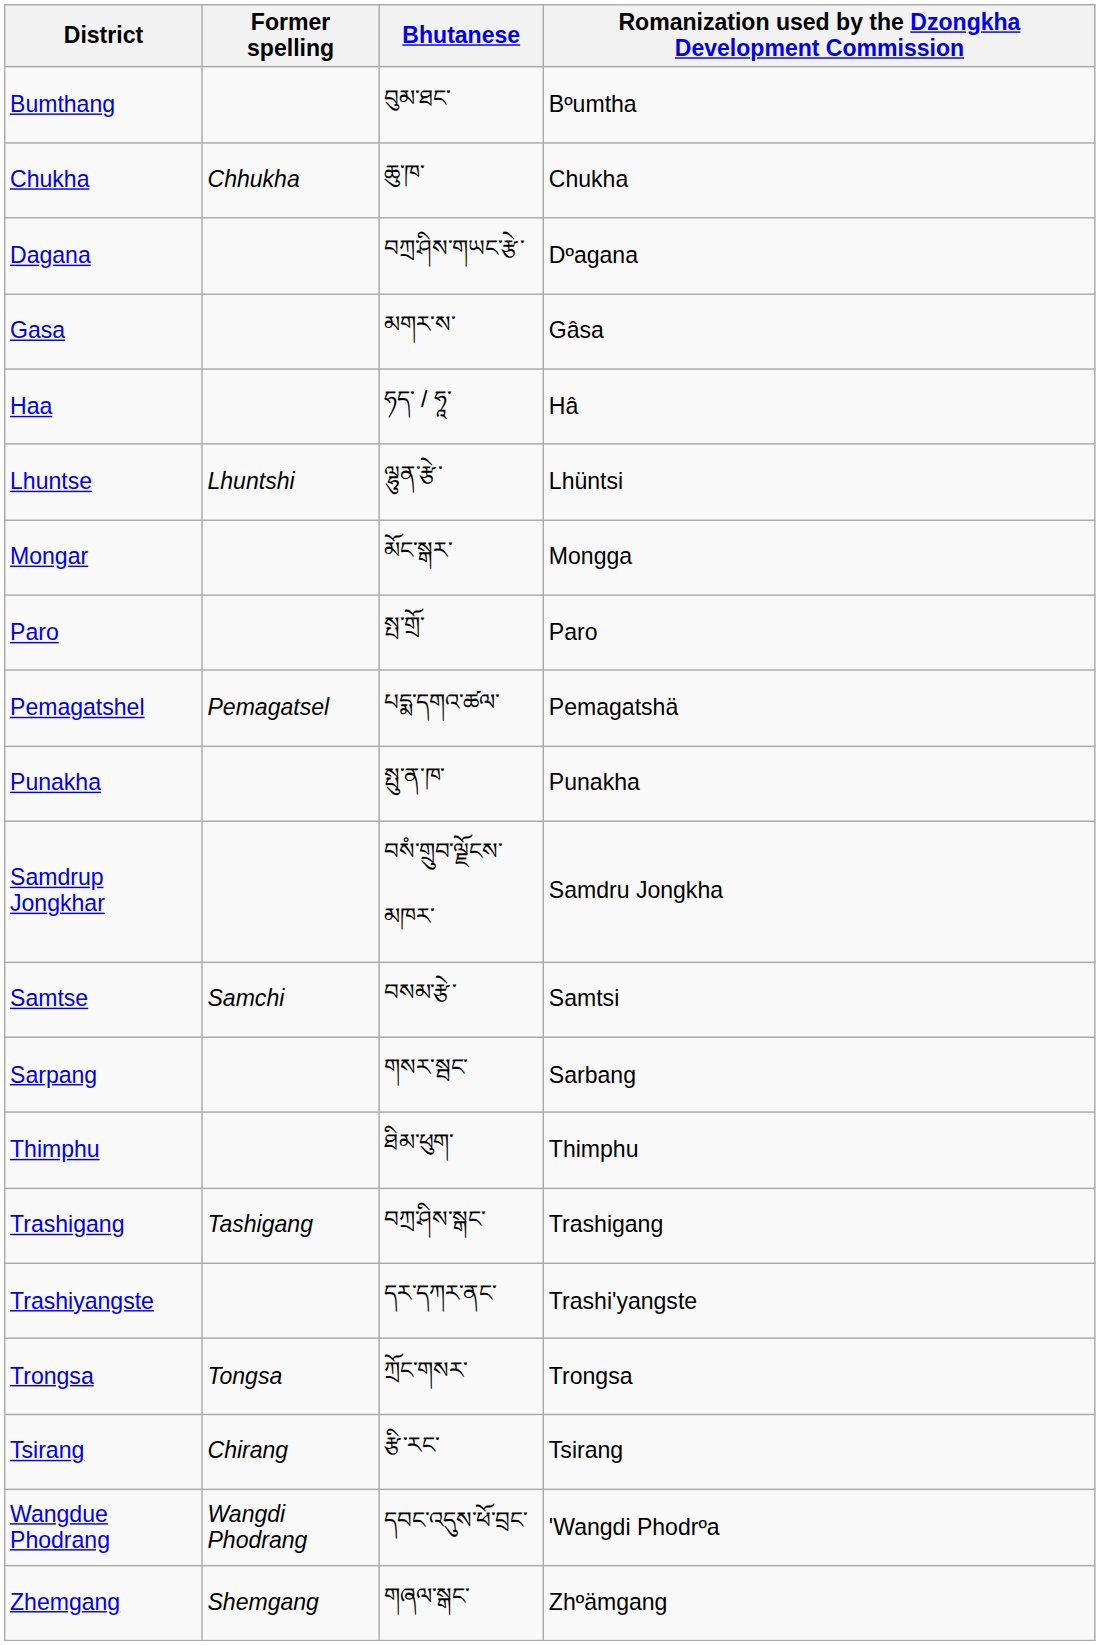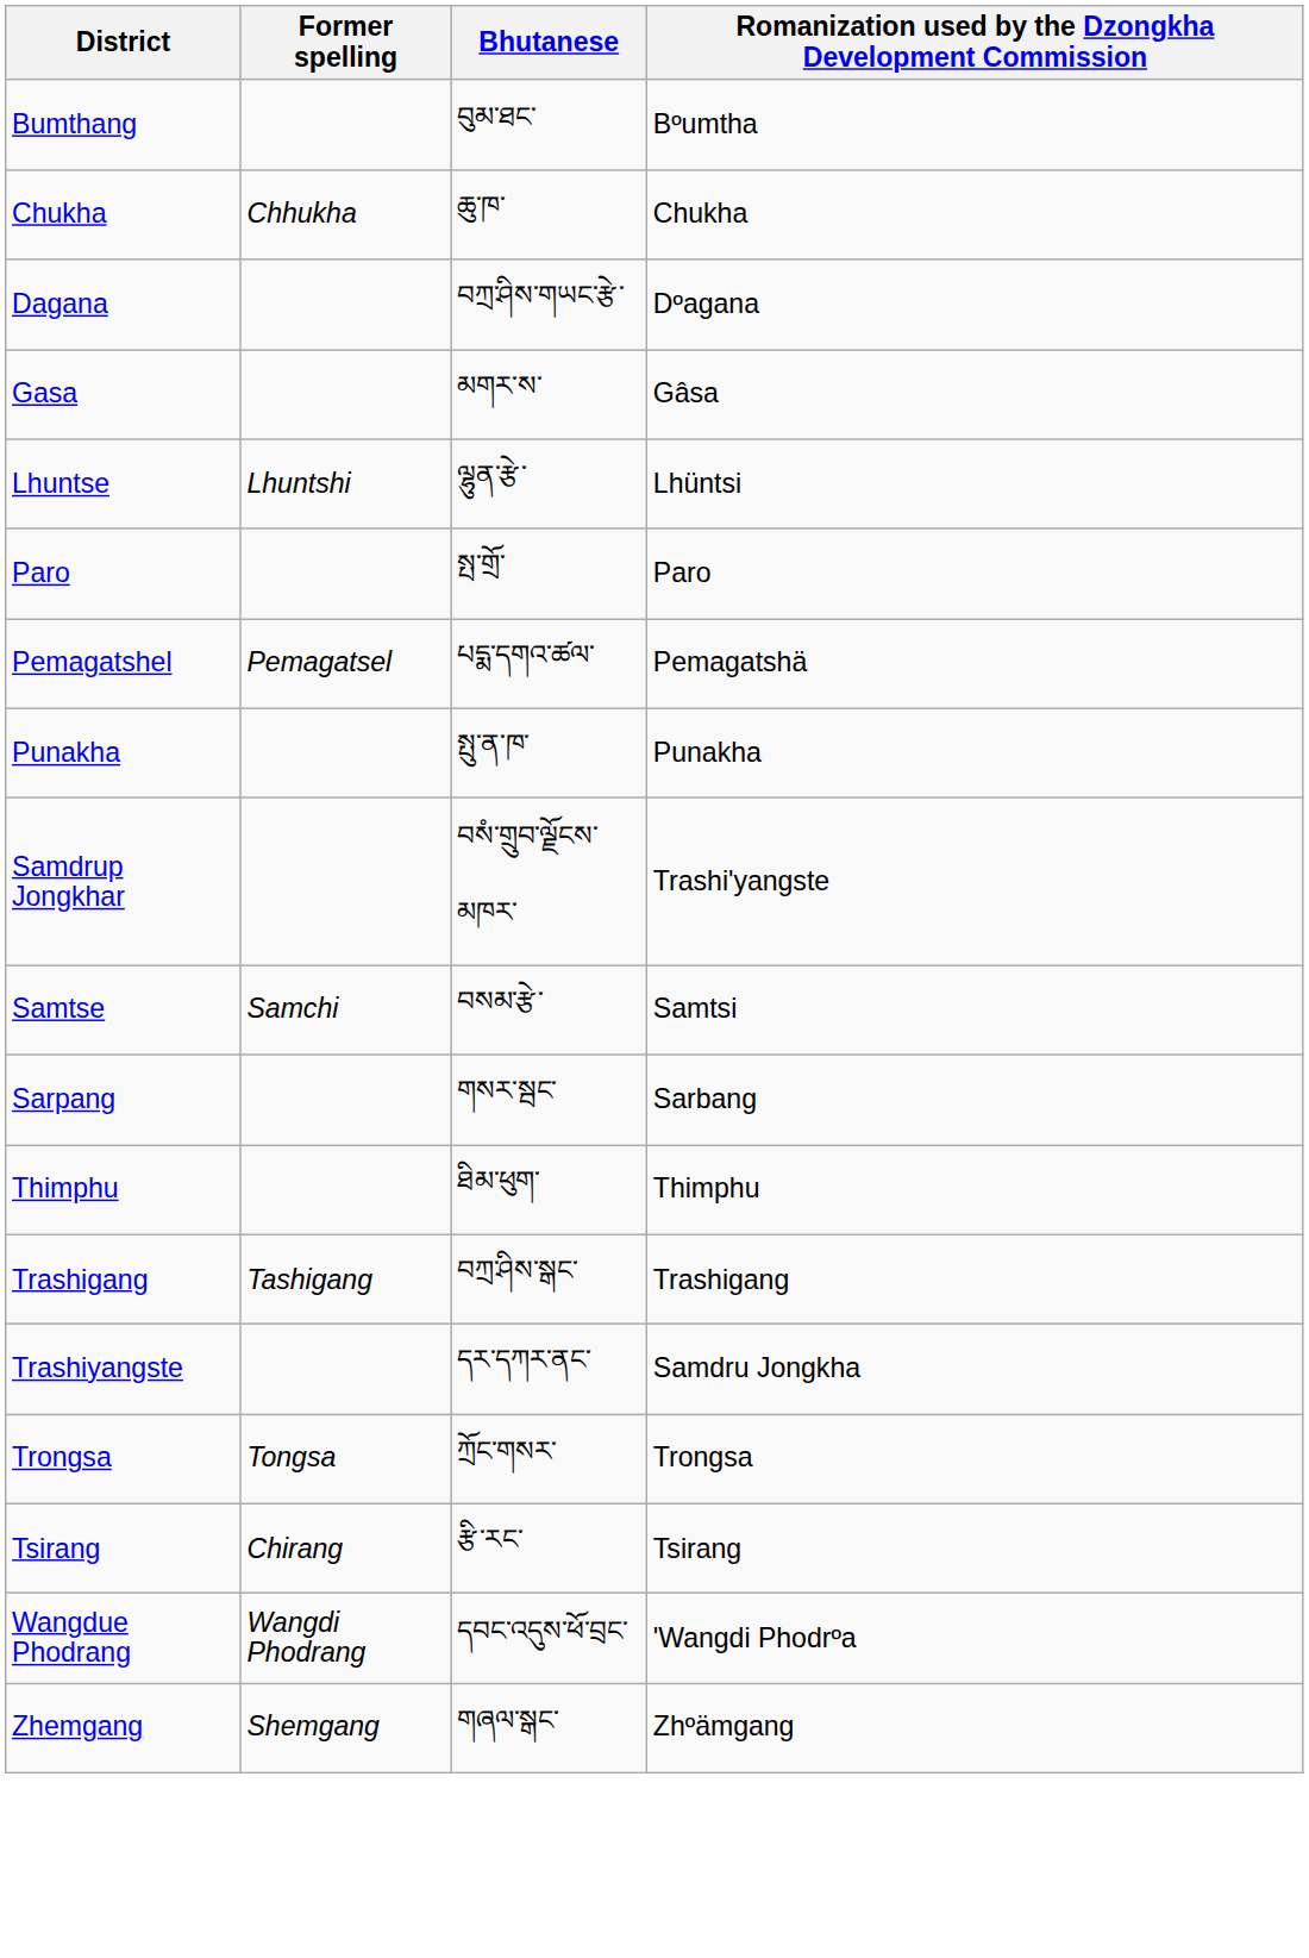 <table class="wikitable sortable static-row-numbers static-row-header-text"  width="60%" style="font-size:100%;">
 <tr>
 <th>District</th>
 <th>Former spelling</th>
 <th><a href='#'>Bhutanese</a></th>
 <th>Romanization used by the <a href='#'>Dzongkha Development Commission</a></th>
 </tr>
 <tr>
 <td><a href='#'>Bumthang</a></td>
 <td></td>
 <td>བུམ་ཐང་</td>
 <td>Bºumtha</td>
 </tr>
 <tr>
 <td><a href='#'>Chukha</a></td>
 <td><em>Chhukha</em></td>
 <td>ཆུ་ཁ་</td>
 <td>Chukha</td>
 </tr>
 <tr>
 <td><a href='#'>Dagana</a></td>
 <td></td>
 <td>བཀྲ་ཤིས་གཡང་རྩེ་</td>
 <td>Dºagana</td>
 </tr>
 <tr>
 <td><a href='#'>Gasa</a></td>
 <td></td>
 <td>མགར་ས་</td>
 <td>Gâsa</td>
 </tr>
 <tr>
-<td><a href='#'>Haa</a></td>
-<td></td>
-<td>ཧད་ / ཧཱ་</td>
-<td>Hâ</td>
-</tr>
-<tr>
 <td><a href='#'>Lhuntse</a></td>
 <td><em>Lhuntshi</em></td>
 <td>ལྷུན་རྩེ་</td>
 <td>Lhüntsi</td>
-</tr>
-<tr>
-<td><a href='#'>Mongar</a></td>
-<td></td>
-<td>མོང་སྒར་</td>
-<td>Mongga</td>
 </tr>
 <tr>
 <td><a href='#'>Paro</a></td>
 <td></td>
 <td>སྤ་གྲོ་</td>
 <td>Paro</td>
 </tr>
 <tr>
 <td><a href='#'>Pemagatshel</a></td>
 <td><em>Pemagatsel</em></td>
 <td>པདྨ་དགའ་ཚལ་</td>
 <td>Pemagatshä</td>
 </tr>
 <tr>
 <td><a href='#'>Punakha</a></td>
 <td></td>
 <td>སྤུ་ན་ཁ་</td>
 <td>Punakha</td>
 </tr>
 <tr>
 <td><a href='#'>Samdrup Jongkhar</a></td>
 <td></td>
 <td>བསཾ་གྲུབ་ལྗོངས་མཁར་</td>
-<td>Samdru Jongkha</td>
+<td>Trashi'yangste</td>
 </tr>
 <tr>
 <td><a href='#'>Samtse</a></td>
 <td><em>Samchi</em></td>
 <td>བསམ་རྩེ་</td>
 <td>Samtsi</td>
 </tr>
 <tr>
 <td><a href='#'>Sarpang</a></td>
 <td></td>
 <td>གསར་སྦང་</td>
 <td>Sarbang</td>
 </tr>
 <tr>
 <td><a href='#'>Thimphu</a></td>
 <td></td>
 <td>ཐིམ་ཕུག་</td>
 <td>Thimphu</td>
 </tr>
 <tr>
 <td><a href='#'>Trashigang</a></td>
 <td><em>Tashigang</em></td>
 <td>བཀྲ་ཤིས་སྒང་</td>
 <td>Trashigang</td>
 </tr>
 <tr>
 <td><a href='#'>Trashiyangste</a></td>
 <td></td>
 <td>དར་དཀར་ནང་</td>
-<td>Trashi'yangste</td>
+<td>Samdru Jongkha</td>
 </tr>
 <tr>
 <td><a href='#'>Trongsa</a></td>
 <td><em>Tongsa</em></td>
 <td>ཀྲོང་གསར་</td>
 <td>Trongsa</td>
 </tr>
 <tr>
 <td><a href='#'>Tsirang</a></td>
 <td><em>Chirang</em></td>
 <td>རྩི་རང་</td>
 <td>Tsirang</td>
 </tr>
 <tr>
 <td><a href='#'>Wangdue Phodrang</a></td>
 <td><em>Wangdi Phodrang</em></td>
 <td>དབང་འདུས་ཕོ་བྲང་</td>
 <td>'Wangdi Phodrºa</td>
 </tr>
 <tr>
 <td><a href='#'>Zhemgang</a></td>
 <td><em>Shemgang</em></td>
 <td>གཞལ་སྒང་</td>
 <td>Zhºämgang</td>
 </tr>
 </table>
